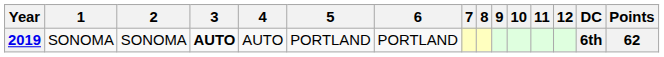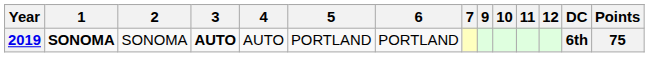 <table class="wikitable" style="text-align:center; font-size:90%">
 <tr>
 <th>Year</th>
 <th>1</th>
 <th>2</th>
 <th>3</th>
 <th>4</th>
 <th>5</th>
 <th>6</th>
 <th>7</th>
-<th>8</th>
 <th>9</th>
 <th>10</th>
 <th>11</th>
 <th>12</th>
 <th>DC</th>
 <th>Points</th>
 </tr>
 <tr>
 <th><a href='#'>2019</a></th>
-<td>SONOMA<br></td>
+<td><strong>SONOMA<br></strong></td>
 <td>SONOMA<br></td>
 <td><strong>AUTO<br></strong></td>
 <td>AUTO<br></td>
 <td>PORTLAND<br></td>
 <td>PORTLAND<br></td>
 <td style="background:#ffffbf;"><strong><br></strong></td>
-<td style="background:#ffffbf;"><strong><br></strong></td>
 <td style="background:#dfffdf;"><br></td>
 <td style="background:#dfffdf;"><br></td>
 <td style="background:#dfffdf;"><br></td>
 <td style="background:#dfffdf;"><strong><br></strong></td>
 <th>6th</th>
-<th>62</th>
+<th>75</th>
 </tr>
 </table>
